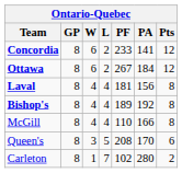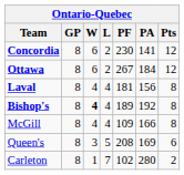 <table class="wikitable" align="left">
 <tr>
 <th colspan="7"><a href='#'>Ontario-Quebec</a></th>
 </tr>
 <tr>
 <th>Team</th>
 <th>GP</th>
 <th>W</th>
 <th>L</th>
 <th>PF</th>
 <th>PA</th>
 <th>Pts</th>
 </tr>
 <tr align="right">
 <td align="left"><strong><a href='#'>Concordia</a></strong></td>
 <td>8</td>
 <td>6</td>
 <td>2</td>
-<td>233</td>
+<td>230</td>
 <td>141</td>
 <td>12</td>
 </tr>
 <tr align="right">
 <td align="left"><strong><a href='#'>Ottawa</a></strong></td>
 <td>8</td>
 <td>6</td>
 <td>2</td>
 <td>267</td>
 <td>184</td>
 <td>12</td>
 </tr>
 <tr align="right">
 <td align="left"><strong><a href='#'>Laval</a></strong></td>
 <td>8</td>
 <td>4</td>
 <td>4</td>
 <td>181</td>
 <td>156</td>
 <td>8</td>
 </tr>
 <tr align="right">
 <td align="left"><strong><a href='#'>Bishop's</a></strong></td>
 <td>8</td>
-<td>4</td>
+<td><strong>4</strong></td>
 <td>4</td>
 <td>189</td>
 <td>192</td>
 <td>8</td>
 </tr>
 <tr align="right">
 <td align="left"><a href='#'>McGill</a></td>
 <td>8</td>
 <td>4</td>
 <td>4</td>
-<td>110</td>
+<td>109</td>
 <td>166</td>
 <td>8</td>
 </tr>
 <tr align="right">
 <td align="left"><a href='#'>Queen's</a></td>
 <td>8</td>
 <td>3</td>
 <td>5</td>
 <td>208</td>
-<td>170</td>
+<td>169</td>
 <td>6</td>
 </tr>
 <tr align="right">
 <td align="left"><a href='#'>Carleton</a></td>
 <td>8</td>
 <td>1</td>
 <td>7</td>
 <td>102</td>
 <td>280</td>
 <td>2</td>
 </tr>
 </table>
